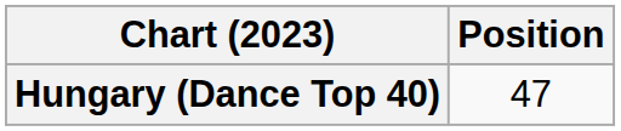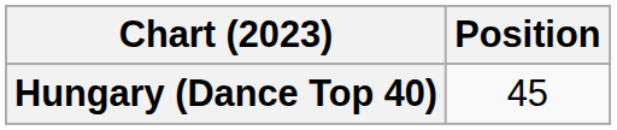 <table class="wikitable plainrowheaders" style="text-align:center">
 <tr>
 <th scope="col">Chart (2023)</th>
 <th scope="col">Position</th>
 </tr>
 <tr>
 <th scope="row">Hungary (Dance Top 40)</th>
-<td>47</td>
+<td>45</td>
 </tr>
 </table>
